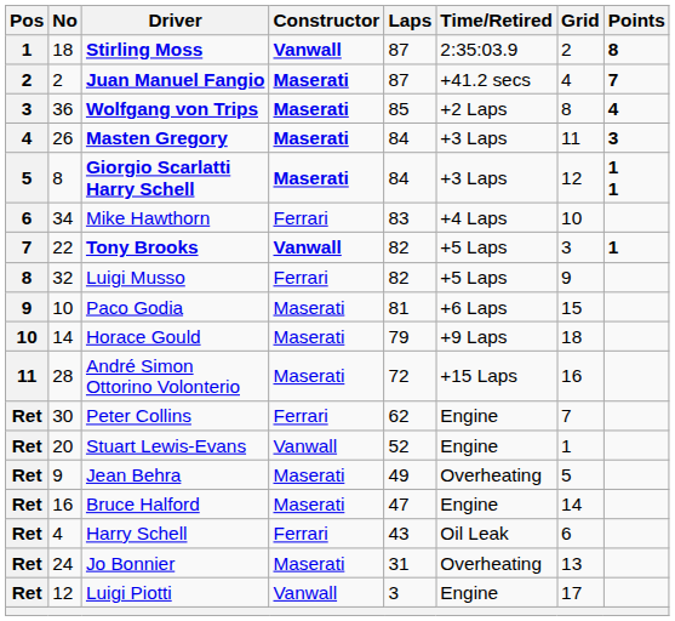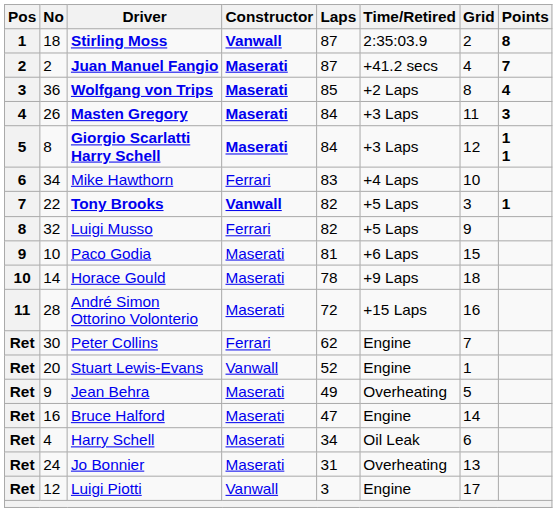 <table class="wikitable" style="font-size: 95%;">
 <tr>
 <th>Pos</th>
 <th>No</th>
 <th>Driver</th>
 <th>Constructor</th>
 <th>Laps</th>
 <th>Time/Retired</th>
 <th>Grid</th>
 <th>Points</th>
 </tr>
 <tr>
 <th>1</th>
 <td>18</td>
 <td> <strong><a href='#'>Stirling Moss</a></strong></td>
 <td><strong><a href='#'>Vanwall</a></strong></td>
 <td>87</td>
 <td>2:35:03.9</td>
 <td>2</td>
 <td><strong>8</strong></td>
 </tr>
 <tr>
 <th>2</th>
 <td>2</td>
 <td> <strong><a href='#'>Juan Manuel Fangio</a></strong></td>
 <td><strong><a href='#'>Maserati</a></strong></td>
 <td>87</td>
 <td>+41.2 secs</td>
 <td>4</td>
 <td><strong>7</strong></td>
 </tr>
 <tr>
 <th>3</th>
 <td>36</td>
 <td> <strong><a href='#'>Wolfgang von Trips</a></strong></td>
 <td><strong><a href='#'>Maserati</a></strong></td>
 <td>85</td>
 <td>+2 Laps</td>
 <td>8</td>
 <td><strong>4</strong></td>
 </tr>
 <tr>
 <th>4</th>
 <td>26</td>
 <td> <strong><a href='#'>Masten Gregory</a></strong></td>
 <td><strong><a href='#'>Maserati</a></strong></td>
 <td>84</td>
 <td>+3 Laps</td>
 <td>11</td>
 <td><strong>3</strong></td>
 </tr>
 <tr>
 <th>5</th>
 <td>8</td>
 <td> <strong><a href='#'>Giorgio Scarlatti</a></strong><br> <strong><a href='#'>Harry Schell</a></strong></td>
 <td><strong><a href='#'>Maserati</a></strong></td>
 <td>84</td>
 <td>+3 Laps</td>
 <td>12</td>
 <td><strong>1</strong><br><strong>1</strong></td>
 </tr>
 <tr>
 <th>6</th>
 <td>34</td>
 <td> <a href='#'>Mike Hawthorn</a></td>
 <td><a href='#'>Ferrari</a></td>
 <td>83</td>
 <td>+4 Laps</td>
 <td>10</td>
 <td></td>
 </tr>
 <tr>
 <th>7</th>
 <td>22</td>
 <td> <strong><a href='#'>Tony Brooks</a></strong></td>
 <td><strong><a href='#'>Vanwall</a></strong></td>
 <td>82</td>
 <td>+5 Laps</td>
 <td>3</td>
 <td><strong>1</strong></td>
 </tr>
 <tr>
 <th>8</th>
 <td>32</td>
 <td> <a href='#'>Luigi Musso</a></td>
 <td><a href='#'>Ferrari</a></td>
 <td>82</td>
 <td>+5 Laps</td>
 <td>9</td>
 <td></td>
 </tr>
 <tr>
 <th>9</th>
 <td>10</td>
 <td> <a href='#'>Paco Godia</a></td>
 <td><a href='#'>Maserati</a></td>
 <td>81</td>
 <td>+6 Laps</td>
 <td>15</td>
 <td></td>
 </tr>
 <tr>
 <th>10</th>
 <td>14</td>
 <td> <a href='#'>Horace Gould</a></td>
 <td><a href='#'>Maserati</a></td>
-<td>79</td>
+<td>78</td>
 <td>+9 Laps</td>
 <td>18</td>
 <td></td>
 </tr>
 <tr>
 <th>11</th>
 <td>28</td>
 <td> <a href='#'>André Simon</a><br> <a href='#'>Ottorino Volonterio</a></td>
 <td><a href='#'>Maserati</a></td>
 <td>72</td>
 <td>+15 Laps</td>
 <td>16</td>
 <td></td>
 </tr>
 <tr>
 <th>Ret</th>
 <td>30</td>
 <td> <a href='#'>Peter Collins</a></td>
 <td><a href='#'>Ferrari</a></td>
 <td>62</td>
 <td>Engine</td>
 <td>7</td>
 <td></td>
 </tr>
 <tr>
 <th>Ret</th>
 <td>20</td>
 <td> <a href='#'>Stuart Lewis-Evans</a></td>
 <td><a href='#'>Vanwall</a></td>
 <td>52</td>
 <td>Engine</td>
 <td>1</td>
 <td></td>
 </tr>
 <tr>
 <th>Ret</th>
 <td>9</td>
 <td> <a href='#'>Jean Behra</a></td>
 <td><a href='#'>Maserati</a></td>
 <td>49</td>
 <td>Overheating</td>
 <td>5</td>
 <td></td>
 </tr>
 <tr>
 <th>Ret</th>
 <td>16</td>
 <td> <a href='#'>Bruce Halford</a></td>
 <td><a href='#'>Maserati</a></td>
 <td>47</td>
 <td>Engine</td>
 <td>14</td>
 <td></td>
 </tr>
 <tr>
 <th>Ret</th>
 <td>4</td>
 <td> <a href='#'>Harry Schell</a></td>
-<td><a href='#'>Ferrari</a></td>
-<td>43</td>
+<td><a href='#'>Maserati</a></td>
+<td>34</td>
 <td>Oil Leak</td>
 <td>6</td>
 <td></td>
 </tr>
 <tr>
 <th>Ret</th>
 <td>24</td>
 <td> <a href='#'>Jo Bonnier</a></td>
 <td><a href='#'>Maserati</a></td>
 <td>31</td>
 <td>Overheating</td>
 <td>13</td>
 <td></td>
 </tr>
 <tr>
 <th>Ret</th>
 <td>12</td>
 <td> <a href='#'>Luigi Piotti</a></td>
 <td><a href='#'>Vanwall</a></td>
 <td>3</td>
 <td>Engine</td>
 <td>17</td>
 <td></td>
 </tr>
 <tr>
 <th colspan="8"></th>
 </tr>
 </table>
